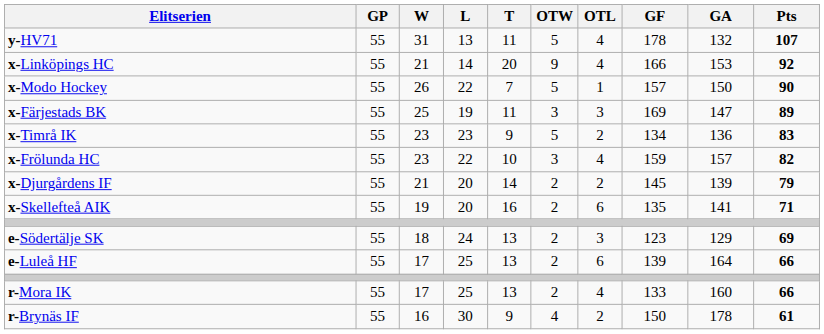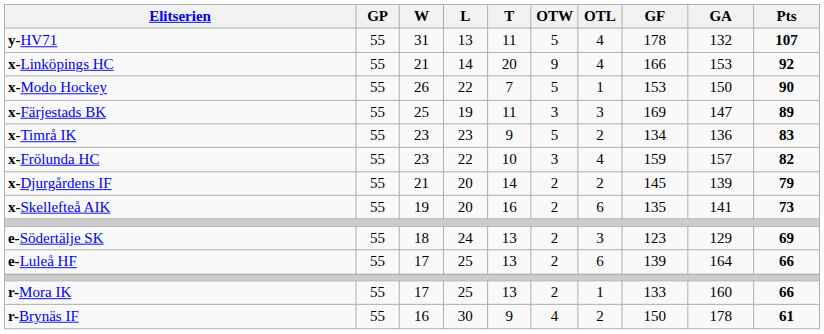 <table class="wikitable">
 <tr>
 <th width="40%"><a href='#'>Elitserien</a></th>
 <th width="5%">GP</th>
 <th width="5%">W</th>
 <th width="5%">L</th>
 <th width="5%">T</th>
 <th width="5%">OTW</th>
 <th width="5%">OTL</th>
 <th width="7.5%">GF</th>
 <th width="7.5%">GA</th>
 <th width="7.5%">Pts</th>
 </tr>
 <tr align=center>
 <td align=left><strong>y-</strong><a href='#'>HV71</a></td>
 <td>55</td>
 <td>31</td>
 <td>13</td>
 <td>11</td>
 <td>5</td>
 <td>4</td>
 <td>178</td>
 <td>132</td>
 <td><strong>107</strong></td>
 </tr>
 <tr align=center>
 <td align=left><strong>x-</strong><a href='#'>Linköpings HC</a></td>
 <td>55</td>
 <td>21</td>
 <td>14</td>
 <td>20</td>
 <td>9</td>
 <td>4</td>
 <td>166</td>
 <td>153</td>
 <td><strong>92</strong></td>
 </tr>
 <tr align=center>
 <td align=left><strong>x-</strong><a href='#'>Modo Hockey</a></td>
 <td>55</td>
 <td>26</td>
 <td>22</td>
 <td>7</td>
 <td>5</td>
 <td>1</td>
-<td>157</td>
+<td>153</td>
 <td>150</td>
 <td><strong>90</strong></td>
 </tr>
 <tr align=center>
 <td align=left><strong>x-</strong><a href='#'>Färjestads BK</a></td>
 <td>55</td>
 <td>25</td>
 <td>19</td>
 <td>11</td>
 <td>3</td>
 <td>3</td>
 <td>169</td>
 <td>147</td>
 <td><strong>89</strong></td>
 </tr>
 <tr align=center>
 <td align=left><strong>x-</strong><a href='#'>Timrå IK</a></td>
 <td>55</td>
 <td>23</td>
 <td>23</td>
 <td>9</td>
 <td>5</td>
 <td>2</td>
 <td>134</td>
 <td>136</td>
 <td><strong>83</strong></td>
 </tr>
 <tr align=center>
 <td align=left><strong>x-</strong><a href='#'>Frölunda HC</a></td>
 <td>55</td>
 <td>23</td>
 <td>22</td>
 <td>10</td>
 <td>3</td>
 <td>4</td>
 <td>159</td>
 <td>157</td>
 <td><strong>82</strong></td>
 </tr>
 <tr align=center>
 <td align=left><strong>x-</strong><a href='#'>Djurgårdens IF</a></td>
 <td>55</td>
 <td>21</td>
 <td>20</td>
 <td>14</td>
 <td>2</td>
 <td>2</td>
 <td>145</td>
 <td>139</td>
 <td><strong>79</strong></td>
 </tr>
 <tr align=center>
 <td align=left><strong>x-</strong><a href='#'>Skellefteå AIK</a></td>
 <td>55</td>
 <td>19</td>
 <td>20</td>
 <td>16</td>
 <td>2</td>
 <td>6</td>
 <td>135</td>
 <td>141</td>
-<td><strong>71</strong></td>
+<td><strong>73</strong></td>
 </tr>
 <tr bgcolor="#cccccc">
 <td colspan=10></td>
 </tr>
 <tr align=center>
 <td align=left><strong>e-</strong><a href='#'>Södertälje SK</a></td>
 <td>55</td>
 <td>18</td>
 <td>24</td>
 <td>13</td>
 <td>2</td>
 <td>3</td>
 <td>123</td>
 <td>129</td>
 <td><strong>69</strong></td>
 </tr>
 <tr align=center>
 <td align=left><strong>e-</strong><a href='#'>Luleå HF</a></td>
 <td>55</td>
 <td>17</td>
 <td>25</td>
 <td>13</td>
 <td>2</td>
 <td>6</td>
 <td>139</td>
 <td>164</td>
 <td><strong>66</strong></td>
 </tr>
 <tr bgcolor="#cccccc">
 <td colspan=10></td>
 </tr>
 <tr align=center>
 <td align=left><strong>r-</strong><a href='#'>Mora IK</a></td>
 <td>55</td>
 <td>17</td>
 <td>25</td>
 <td>13</td>
 <td>2</td>
-<td>4</td>
+<td>1</td>
 <td>133</td>
 <td>160</td>
 <td><strong>66</strong></td>
 </tr>
 <tr align=center>
 <td align=left><strong>r-</strong><a href='#'>Brynäs IF</a></td>
 <td>55</td>
 <td>16</td>
 <td>30</td>
 <td>9</td>
 <td>4</td>
 <td>2</td>
 <td>150</td>
 <td>178</td>
 <td><strong>61</strong></td>
 </tr>
 </table>
